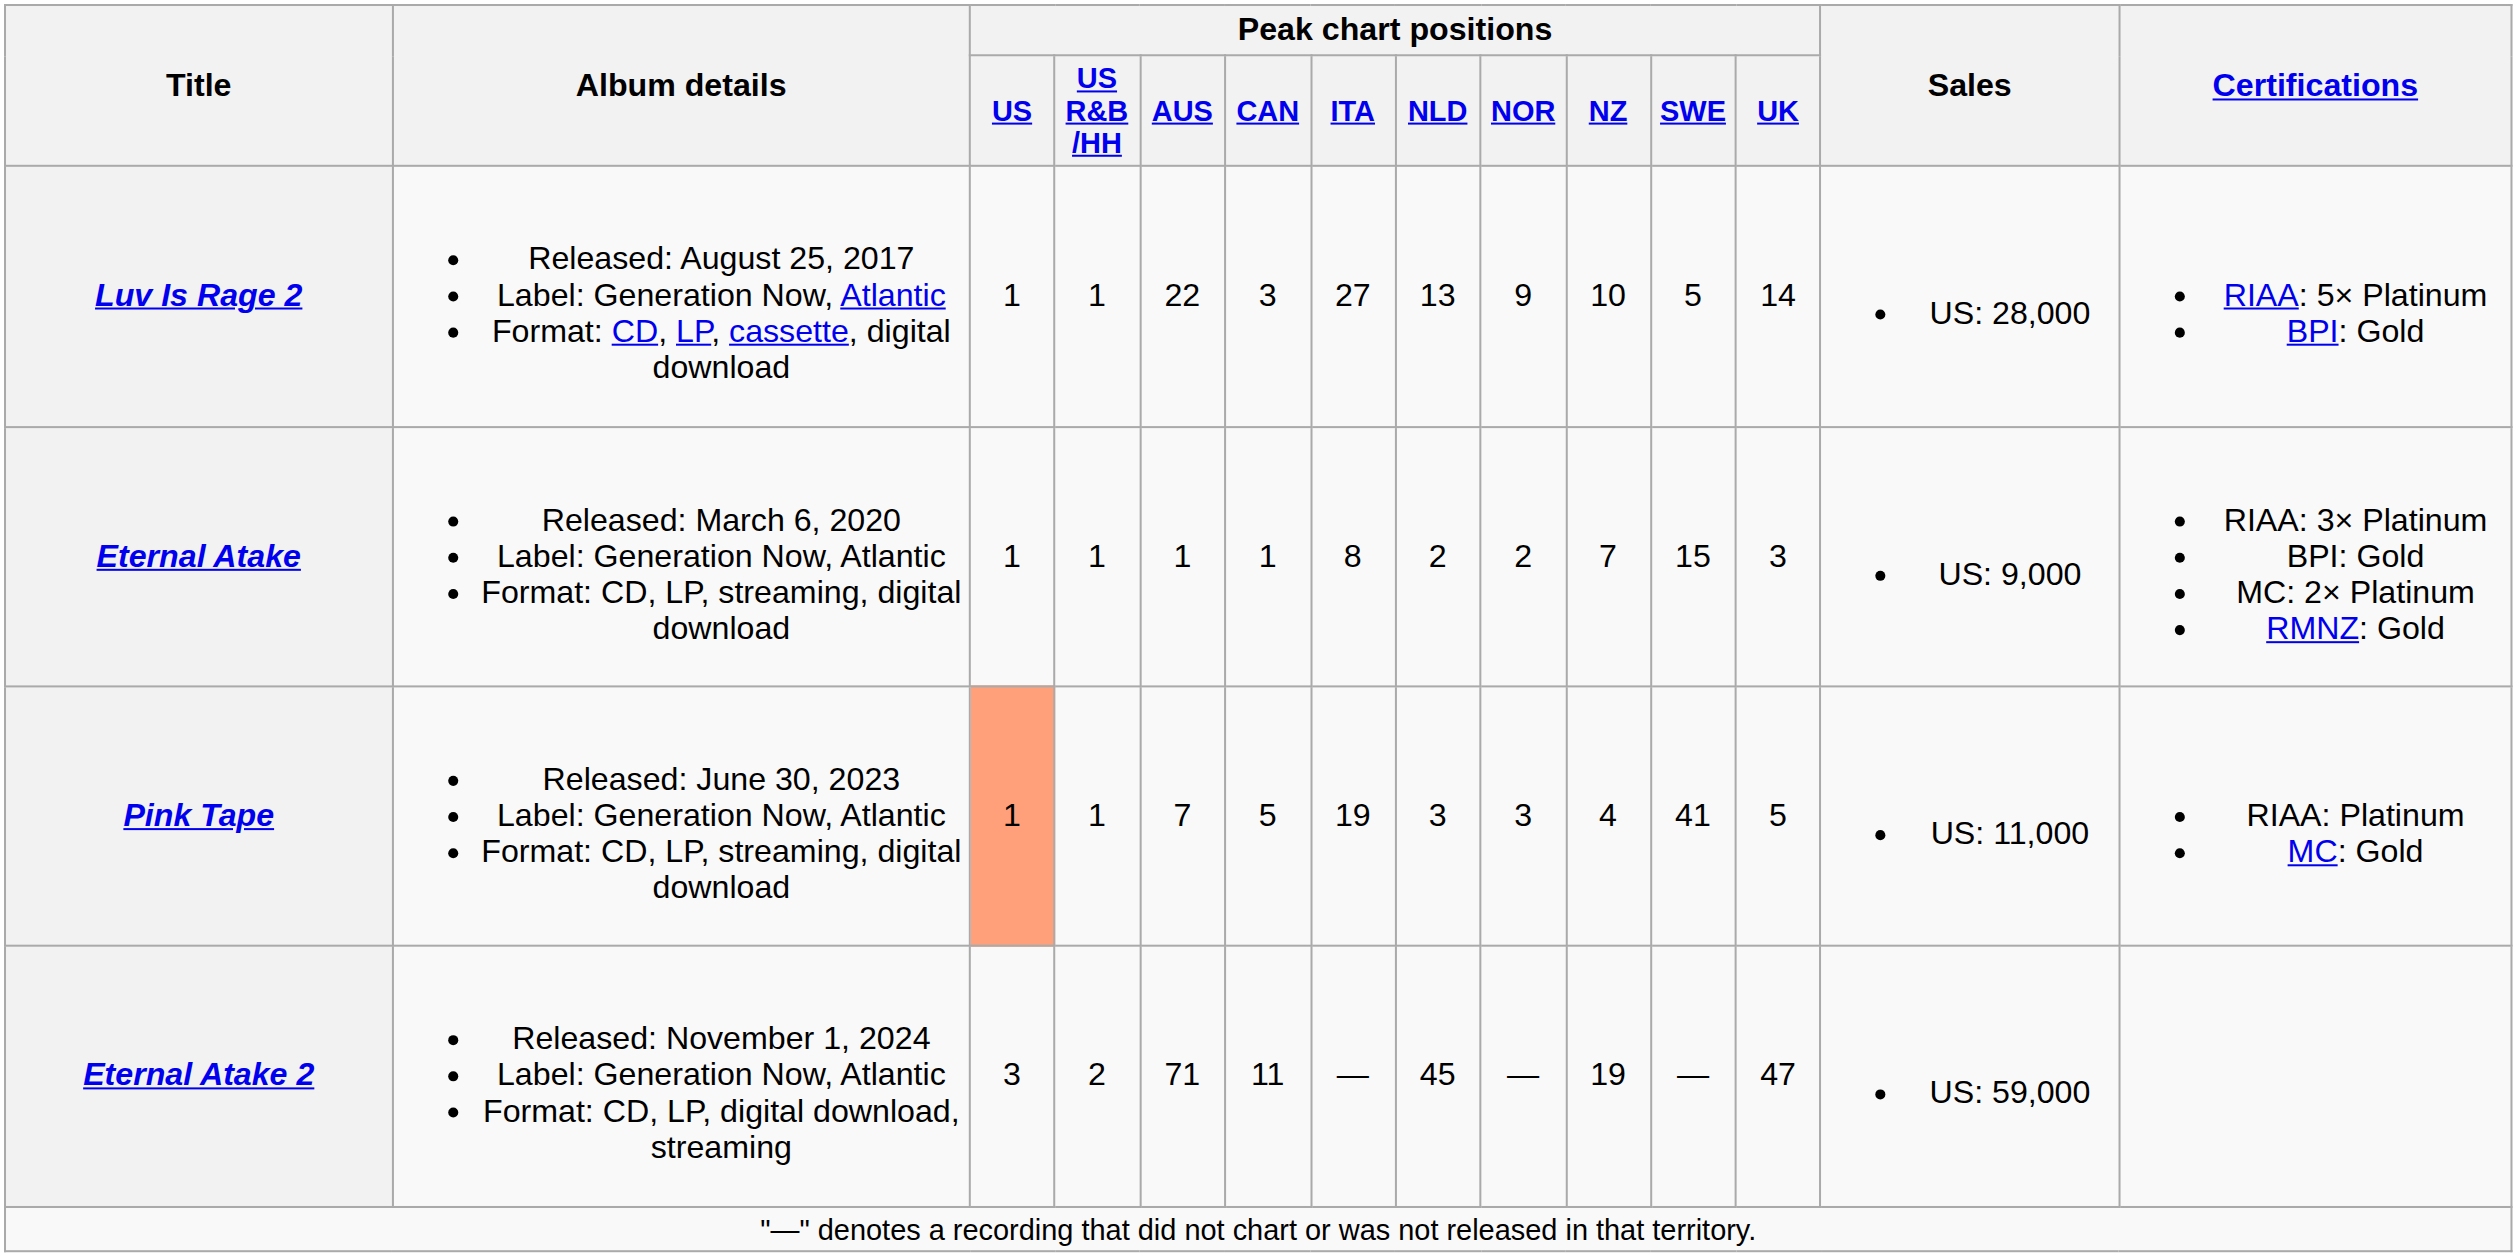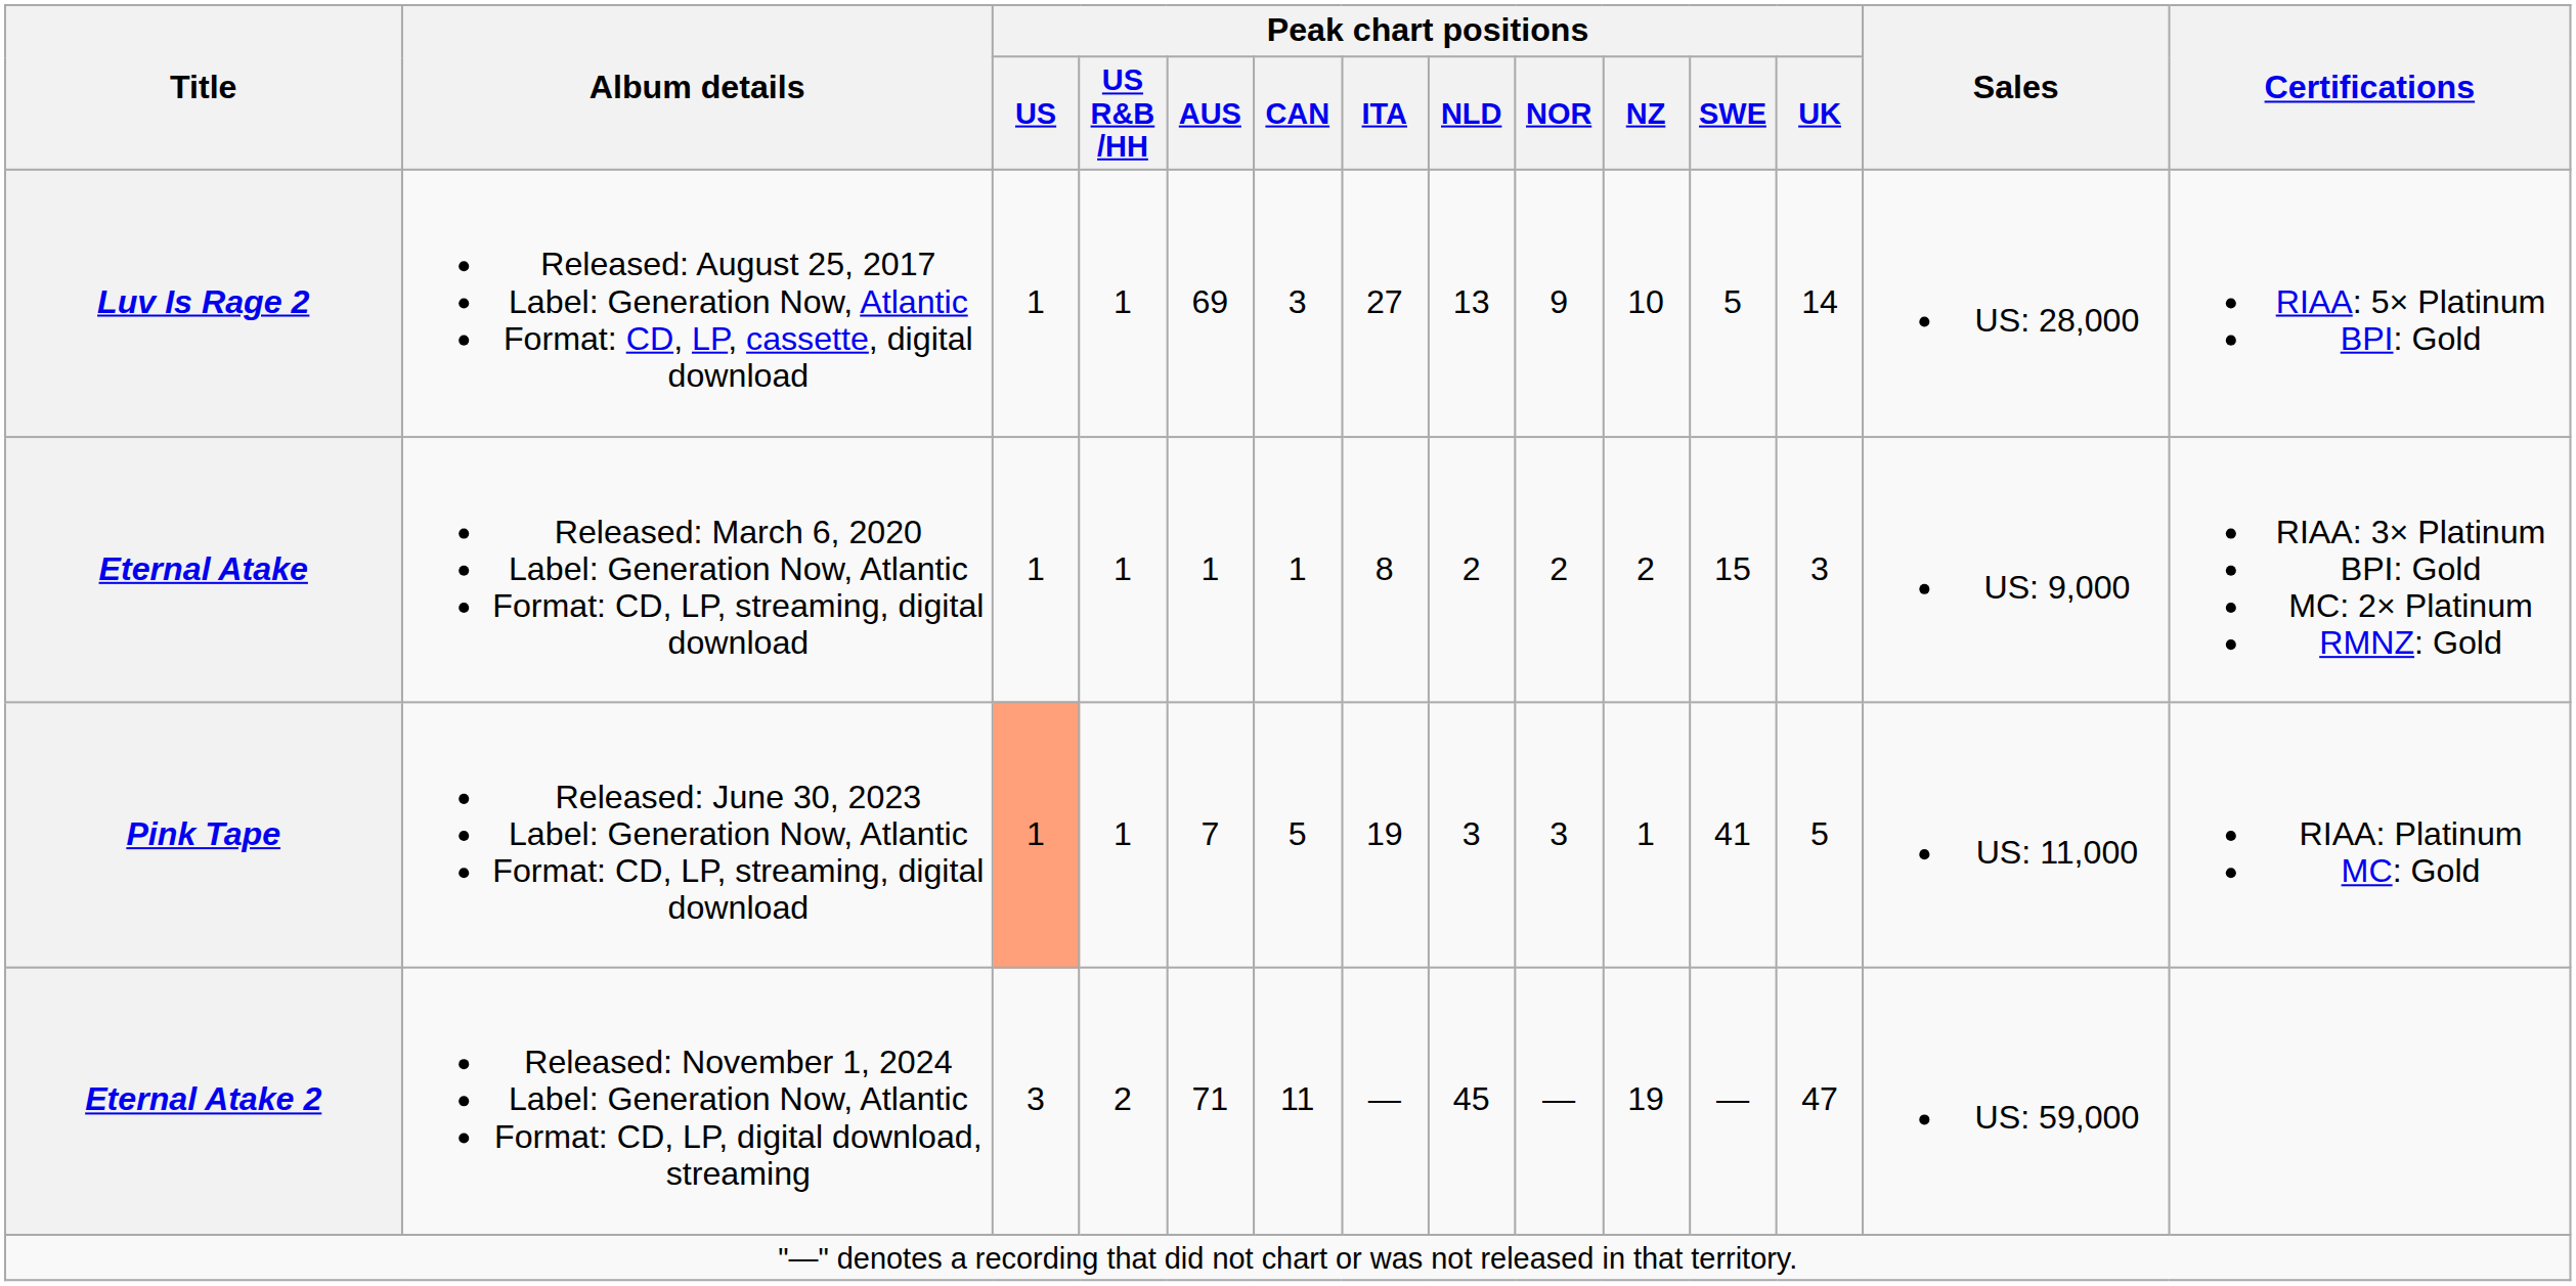 <table class="wikitable plainrowheaders" style="text-align:center;">
 <tr>
 <th rowspan="2" scope="col" style="width:12em;">Title</th>
 <th rowspan="2" scope="col" style="width:18em;">Album details</th>
 <th colspan="10" scope="col">Peak chart positions</th>
 <th rowspan="2" scope="col" style="width:9em;">Sales</th>
 <th rowspan="2" scope="col" style="width:12em;"><a href='#'>Certifications</a></th>
 </tr>
 <tr>
 <th scope="col" style="width:2.5em;font-size:90%;"><a href='#'>US</a><br></th>
 <th scope="col" style="width:2.5em;font-size:90%;"><a href='#'>US<br>R&B<br>/HH</a><br></th>
 <th scope="col" style="width:2.5em;font-size:90%;"><a href='#'>AUS</a><br></th>
 <th scope="col" style="width:2.5em;font-size:90%;"><a href='#'>CAN</a><br></th>
 <th scope="col" style="width:2.5em;font-size:90%;"><a href='#'>ITA</a><br></th>
 <th scope="col" style="width:2.5em;font-size:90%;"><a href='#'>NLD</a><br></th>
 <th scope="col" style="width:2.5em;font-size:90%;"><a href='#'>NOR</a><br></th>
 <th scope="col" style="width:2.5em;font-size:90%;"><a href='#'>NZ</a><br></th>
 <th scope="col" style="width:2.5em;font-size:90%;"><a href='#'>SWE</a><br></th>
 <th scope="col" style="width:2.5em;font-size:90%;"><a href='#'>UK</a><br></th>
 </tr>
 <tr>
 <th scope="row"><em><a href='#'>Luv Is Rage 2</a></em></th>
 <td><br><ul><li>Released: August 25, 2017</li><li>Label: Generation Now, <a href='#'>Atlantic</a></li><li>Format: <a href='#'>CD</a>, <a href='#'>LP</a>, <a href='#'>cassette</a>, digital download</li></ul></td>
 <td>1</td>
 <td>1</td>
-<td>22</td>
+<td>69</td>
 <td>3</td>
 <td>27</td>
 <td>13</td>
 <td>9</td>
 <td>10</td>
 <td>5</td>
 <td>14</td>
 <td><br><ul><li>US: 28,000</li></ul></td>
 <td><br><ul><li><a href='#'>RIAA</a>: 5× Platinum</li><li><a href='#'>BPI</a>: Gold</li></ul></td>
 </tr>
 <tr>
 <th scope="row"><em><a href='#'>Eternal Atake</a></em></th>
 <td><br><ul><li>Released: March 6, 2020</li><li>Label: Generation Now, Atlantic</li><li>Format: CD, LP, streaming, digital download</li></ul></td>
 <td>1</td>
 <td>1</td>
 <td>1</td>
 <td>1</td>
 <td>8</td>
 <td>2</td>
 <td>2</td>
-<td>7</td>
+<td>2</td>
 <td>15</td>
 <td>3</td>
 <td><br><ul><li>US: 9,000</li></ul></td>
 <td><br><ul><li>RIAA: 3× Platinum</li><li>BPI: Gold</li><li>MC: 2× Platinum</li><li><a href='#'>RMNZ</a>: Gold</li></ul></td>
 </tr>
 <tr>
 <th scope="row"><em><a href='#'>Pink Tape</a></em></th>
 <td><br><ul><li>Released: June 30, 2023</li><li>Label: Generation Now, Atlantic</li><li>Format: CD, LP, streaming, digital download</li></ul></td>
 <td style="background: lightsalmon;">1</td>
 <td>1</td>
 <td>7</td>
 <td>5</td>
 <td>19</td>
 <td>3</td>
 <td>3</td>
-<td>4</td>
+<td>1</td>
 <td>41</td>
 <td>5</td>
 <td><br><ul><li>US: 11,000</li></ul></td>
 <td><br><ul><li>RIAA: Platinum</li><li><a href='#'>MC</a>: Gold</li></ul></td>
 </tr>
 <tr>
 <th scope="row"><em><a href='#'>Eternal Atake 2</a></em></th>
 <td><br><ul><li>Released: November 1, 2024</li><li>Label: Generation Now, Atlantic</li><li>Format: CD, LP, digital download, streaming</li></ul></td>
 <td>3</td>
 <td>2</td>
 <td>71</td>
 <td>11</td>
 <td>—</td>
 <td>45</td>
 <td>—</td>
 <td>19<br></td>
 <td>—</td>
 <td>47</td>
 <td><br><ul><li>US: 59,000</li></ul></td>
 <td></td>
 </tr>
 <tr>
 <td colspan="14" style="font-size:90%">"—" denotes a recording that did not chart or was not released in that territory.</td>
 </tr>
 </table>
